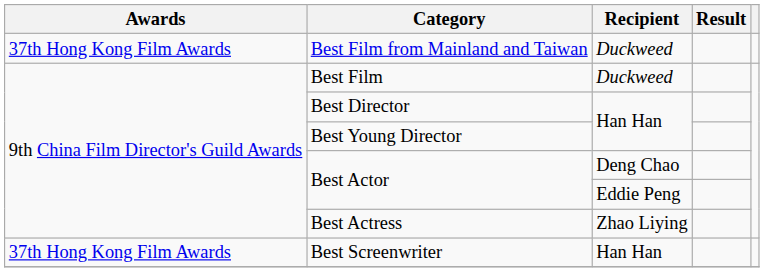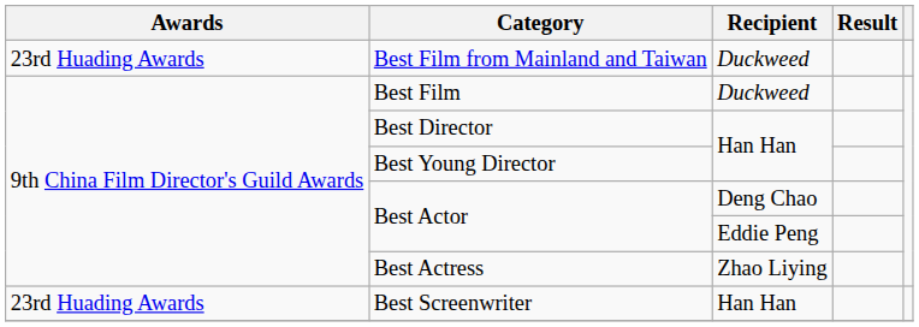 <table class="wikitable sortable plainrowheaders">
 <tr>
 <th>Awards</th>
 <th>Category</th>
 <th>Recipient</th>
 <th>Result</th>
 <th></th>
 </tr>
 <tr>
-<td rowspan=1><a href='#'>37th Hong Kong Film Awards</a></td>
+<td>23rd <a href='#'>Huading Awards</a></td>
 <td><a href='#'>Best Film from Mainland and Taiwan</a></td>
 <td><em>Duckweed</em></td>
 <td></td>
 <td></td>
 </tr>
 <tr>
 <td rowspan=6>9th <a href='#'>China Film Director's Guild Awards</a></td>
 <td>Best Film</td>
 <td><em>Duckweed</em></td>
 <td></td>
 <td rowspan=6></td>
 </tr>
 <tr>
 <td>Best Director</td>
 <td rowspan=2>Han Han</td>
 <td></td>
 </tr>
 <tr>
 <td>Best Young Director</td>
 <td></td>
 </tr>
 <tr>
 <td rowspan=2>Best Actor</td>
 <td>Deng Chao</td>
 <td></td>
 </tr>
 <tr>
 <td>Eddie Peng</td>
 <td></td>
 </tr>
 <tr>
 <td>Best Actress</td>
 <td>Zhao Liying</td>
 <td></td>
 </tr>
 <tr>
-<td rowspan=1><a href='#'>37th Hong Kong Film Awards</a></td>
+<td>23rd <a href='#'>Huading Awards</a></td>
 <td>Best Screenwriter</td>
 <td>Han Han</td>
 <td></td>
 <td></td>
 </tr>
 <tr>
 </tr>
 </table>
